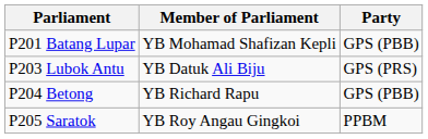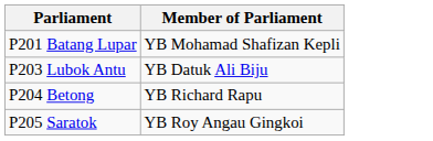 <table class="wikitable">
 <tr>
 <th>Parliament</th>
 <th>Member of Parliament</th>
-<th>Party</th>
 </tr>
 <tr>
 <td>P201 <a href='#'>Batang Lupar</a></td>
 <td>YB Mohamad Shafizan Kepli</td>
-<td>GPS (PBB)</td>
 </tr>
 <tr>
 <td>P203 <a href='#'>Lubok Antu</a></td>
 <td>YB Datuk <a href='#'>Ali Biju</a></td>
-<td>GPS (PRS)</td>
 </tr>
 <tr>
 <td>P204 <a href='#'>Betong</a></td>
 <td>YB Richard Rapu</td>
-<td>GPS (PBB)</td>
 </tr>
 <tr>
 <td>P205 <a href='#'>Saratok</a></td>
 <td>YB Roy Angau Gingkoi</td>
-<td>PPBM</td>
 </tr>
 </table>
